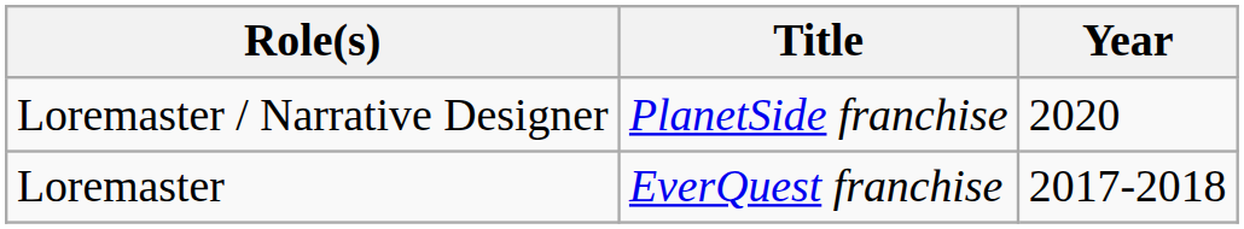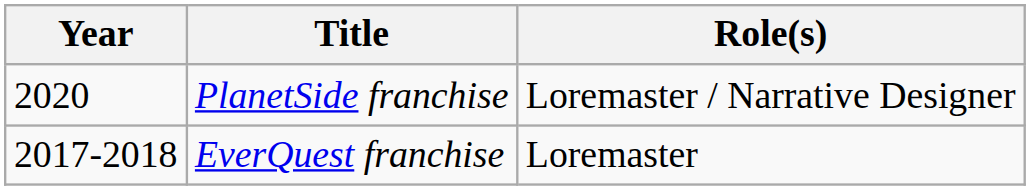 <table class="wikitable sortable" width="auto">
 <tr>
+<th scope="col">Year</th>
+<th scope="col">Title</th>
 <th scope="col">Role(s)</th>
-<th scope="col">Title</th>
-<th scope="col">Year</th>
 </tr>
 <tr>
+<td>2020</td>
+<td><em><a href='#'>PlanetSide</a> franchise</em></td>
 <td>Loremaster / Narrative Designer</td>
-<td><em><a href='#'>PlanetSide</a> franchise</em></td>
-<td>2020</td>
 </tr>
 <tr>
+<td>2017-2018</td>
+<td><em><a href='#'>EverQuest</a> franchise</em></td>
 <td>Loremaster</td>
-<td><em><a href='#'>EverQuest</a> franchise</em></td>
-<td>2017-2018</td>
 </tr>
 </table>
